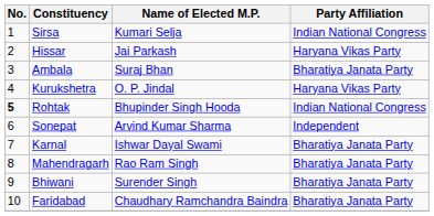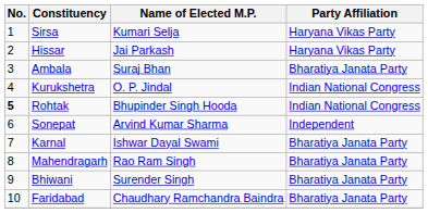 <table class="wikitable sortable">
 <tr>
 <th>No.</th>
 <th>Constituency</th>
 <th>Name of Elected M.P.</th>
 <th>Party Affiliation</th>
 </tr>
 <tr>
 <td>1</td>
 <td><a href='#'>Sirsa</a></td>
 <td><a href='#'>Kumari Selja</a></td>
-<td><a href='#'>Indian National Congress</a></td>
+<td><a href='#'>Haryana Vikas Party</a></td>
 </tr>
 <tr>
 <td>2</td>
 <td><a href='#'>Hissar</a></td>
 <td><a href='#'>Jai Parkash</a></td>
 <td><a href='#'>Haryana Vikas Party</a></td>
 </tr>
 <tr>
 <td>3</td>
 <td><a href='#'>Ambala</a></td>
 <td><a href='#'>Suraj Bhan</a></td>
 <td><a href='#'>Bharatiya Janata Party</a></td>
 </tr>
 <tr>
 <td>4</td>
 <td><a href='#'>Kurukshetra</a></td>
 <td><a href='#'>O. P. Jindal</a></td>
-<td><a href='#'>Haryana Vikas Party</a></td>
+<td><a href='#'>Indian National Congress</a></td>
 </tr>
 <tr>
 <td><strong>5</strong></td>
 <td><a href='#'>Rohtak</a></td>
 <td><a href='#'>Bhupinder Singh Hooda</a></td>
 <td><a href='#'>Indian National Congress</a></td>
 </tr>
 <tr>
 <td>6</td>
 <td><a href='#'>Sonepat</a></td>
 <td><a href='#'>Arvind Kumar Sharma</a></td>
 <td><a href='#'>Independent</a></td>
 </tr>
 <tr>
 <td>7</td>
 <td><a href='#'>Karnal</a></td>
 <td><a href='#'>Ishwar Dayal Swami</a></td>
 <td><a href='#'>Bharatiya Janata Party</a></td>
 </tr>
 <tr>
 <td>8</td>
 <td><a href='#'>Mahendragarh</a></td>
 <td><a href='#'>Rao Ram Singh</a></td>
 <td><a href='#'>Bharatiya Janata Party</a></td>
 </tr>
 <tr>
 <td>9</td>
 <td><a href='#'>Bhiwani</a></td>
 <td><a href='#'>Surender Singh</a></td>
 <td><a href='#'>Bharatiya Janata Party</a></td>
 </tr>
 <tr>
 <td>10</td>
 <td><a href='#'>Faridabad</a></td>
 <td><a href='#'>Chaudhary Ramchandra Baindra</a></td>
 <td><a href='#'>Bharatiya Janata Party</a></td>
 </tr>
 <tr>
 </tr>
 </table>
